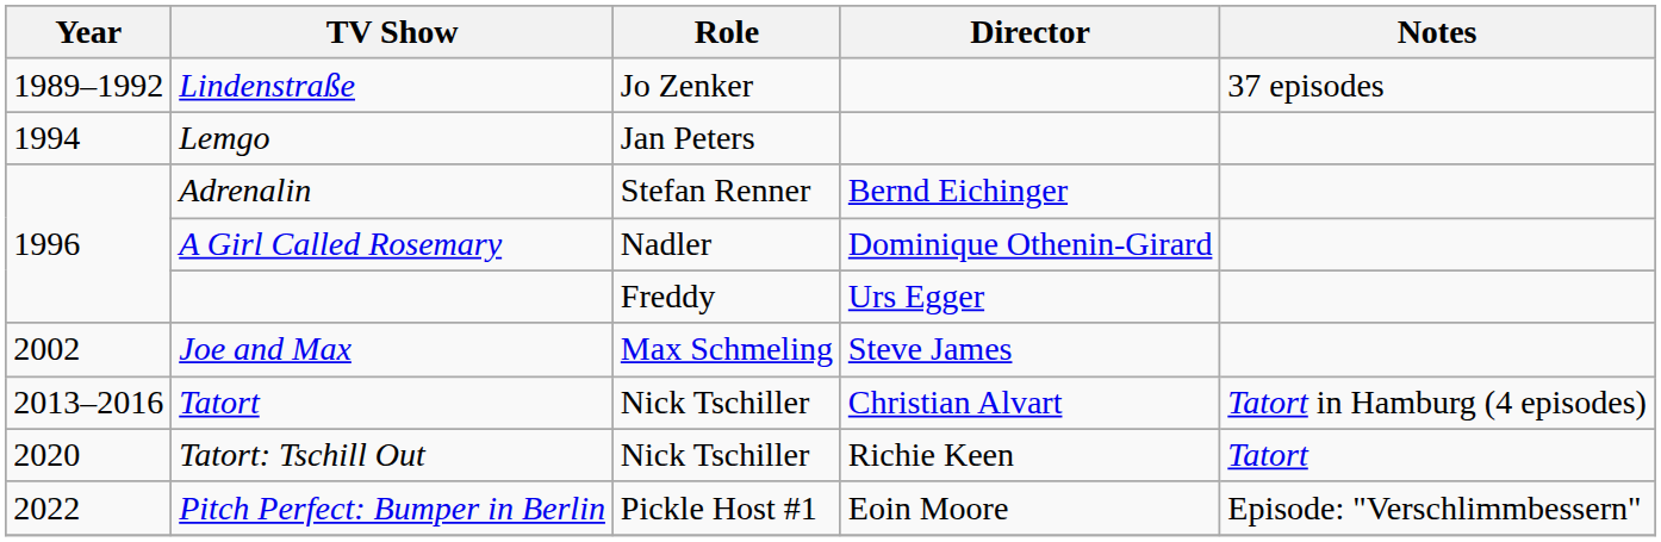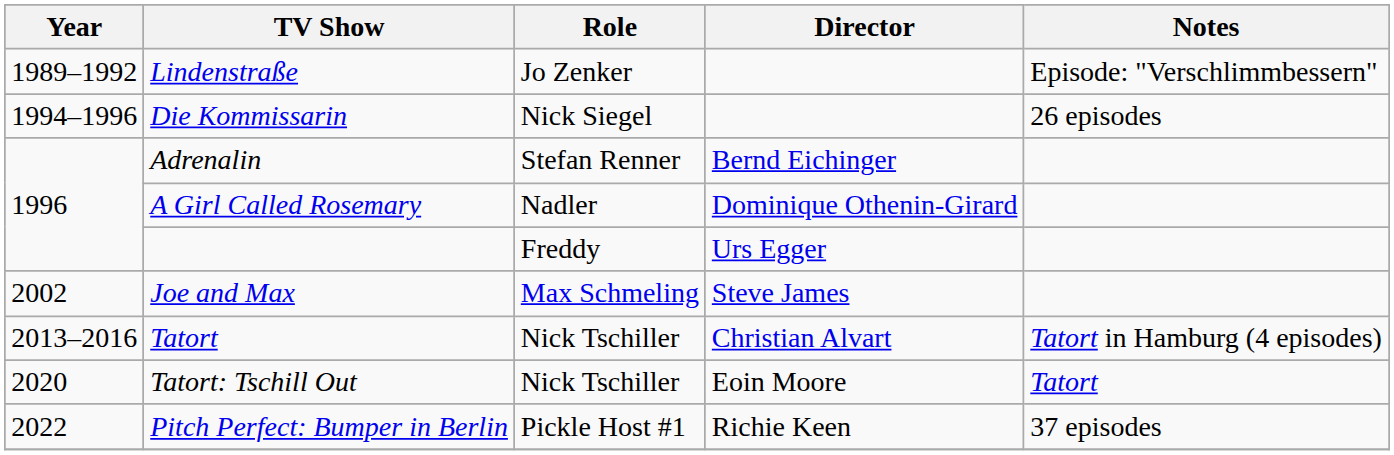 <table class="wikitable">
 <tr>
 <th>Year</th>
 <th>TV Show</th>
 <th>Role</th>
 <th>Director</th>
 <th>Notes</th>
 </tr>
 <tr>
 <td>1989–1992</td>
 <td><em><a href='#'>Lindenstraße</a></em></td>
 <td>Jo Zenker</td>
 <td></td>
-<td>37 episodes</td>
+<td>Episode: "Verschlimmbessern"</td>
 </tr>
 <tr>
-<td>1994</td>
-<td><em>Lemgo</em></td>
-<td>Jan Peters</td>
+<td>1994–1996</td>
+<td><em><a href='#'>Die Kommissarin</a></em></td>
+<td>Nick Siegel</td>
 <td></td>
-<td></td>
+<td>26 episodes</td>
 </tr>
 <tr>
 <td rowspan=3>1996</td>
 <td><em>Adrenalin</em></td>
 <td>Stefan Renner</td>
 <td><a href='#'>Bernd Eichinger</a></td>
 <td></td>
 </tr>
 <tr>
 <td><em><a href='#'>A Girl Called Rosemary</a></em></td>
 <td>Nadler</td>
 <td><a href='#'>Dominique Othenin-Girard</a></td>
 <td></td>
 </tr>
 <tr>
 <td><em></em></td>
 <td>Freddy</td>
 <td><a href='#'>Urs Egger</a></td>
 <td></td>
 </tr>
 <tr>
 <td>2002</td>
 <td><em><a href='#'>Joe and Max</a></em></td>
 <td><a href='#'>Max Schmeling</a></td>
 <td><a href='#'>Steve James</a></td>
 <td></td>
 </tr>
 <tr>
 <td>2013–2016</td>
 <td><em><a href='#'>Tatort</a></em></td>
 <td>Nick Tschiller</td>
 <td><a href='#'>Christian Alvart</a></td>
 <td><em><a href='#'>Tatort</a></em> in Hamburg (4 episodes)</td>
 </tr>
 <tr>
 <td>2020</td>
 <td><em>Tatort: Tschill Out</em></td>
 <td>Nick Tschiller</td>
-<td>Richie Keen</td>
+<td>Eoin Moore</td>
 <td><em><a href='#'>Tatort</a></em></td>
 </tr>
 <tr>
 <td>2022</td>
 <td><em><a href='#'>Pitch Perfect: Bumper in Berlin</a></em></td>
 <td>Pickle Host #1</td>
-<td>Eoin Moore</td>
-<td>Episode: "Verschlimmbessern"</td>
+<td>Richie Keen</td>
+<td>37 episodes</td>
 </tr>
 <tr>
 </tr>
 </table>
